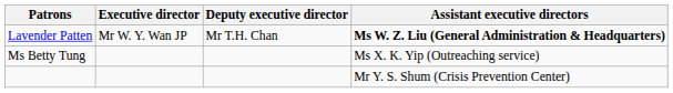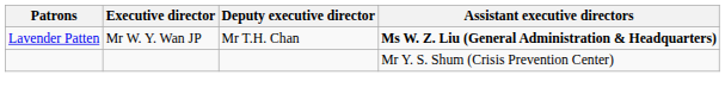 <table class="wikitable">
 <tr>
 <th>Patrons</th>
 <th>Executive director</th>
 <th>Deputy executive director</th>
 <th>Assistant executive directors</th>
 </tr>
 <tr>
 <td><a href='#'>Lavender Patten</a></td>
 <td>Mr W. Y. Wan JP</td>
 <td>Mr T.H. Chan</td>
 <td><strong>Ms W. Z. Liu (General Administration & Headquarters)</strong></td>
 </tr>
 <tr>
-<td>Ms Betty Tung</td>
-<td></td>
-<td></td>
-<td>Ms X. K. Yip (Outreaching service)</td>
-</tr>
-<tr>
 <td></td>
 <td></td>
 <td></td>
 <td>Mr Y. S. Shum (Crisis Prevention Center)</td>
 </tr>
 </table>
